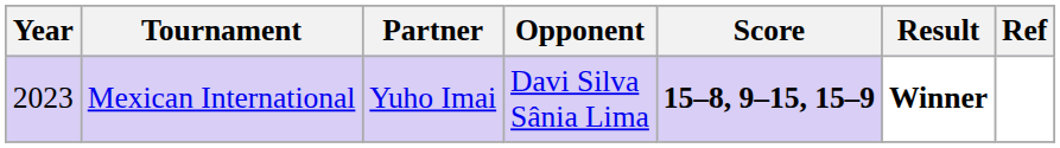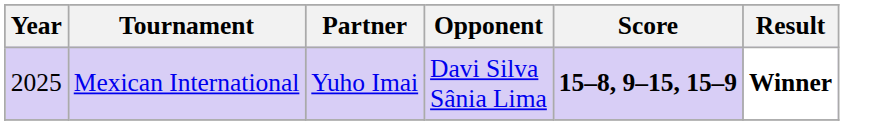 <table class="sortable wikitable" style="font-size: 90%;">
 <tr>
 <th>Year</th>
 <th>Tournament</th>
 <th>Partner</th>
 <th>Opponent</th>
 <th>Score</th>
 <th>Result</th>
-<th>Ref</th>
 </tr>
 <tr style="background:#D8CEF6">
-<td align="center">2023</td>
+<td align="center">2025</td>
 <td align="left"><a href='#'>Mexican International</a></td>
 <td align="left"> <a href='#'>Yuho Imai</a></td>
 <td align="left"> <a href='#'>Davi Silva</a><br> <a href='#'>Sânia Lima</a></td>
 <td align="left"><strong>15–8, 9–15, 15–9</strong></td>
 <td style="text-align:left; background:white"> <strong>Winner</strong></td>
-<td style="text-align:center; background:white"></td>
 </tr>
 </table>
